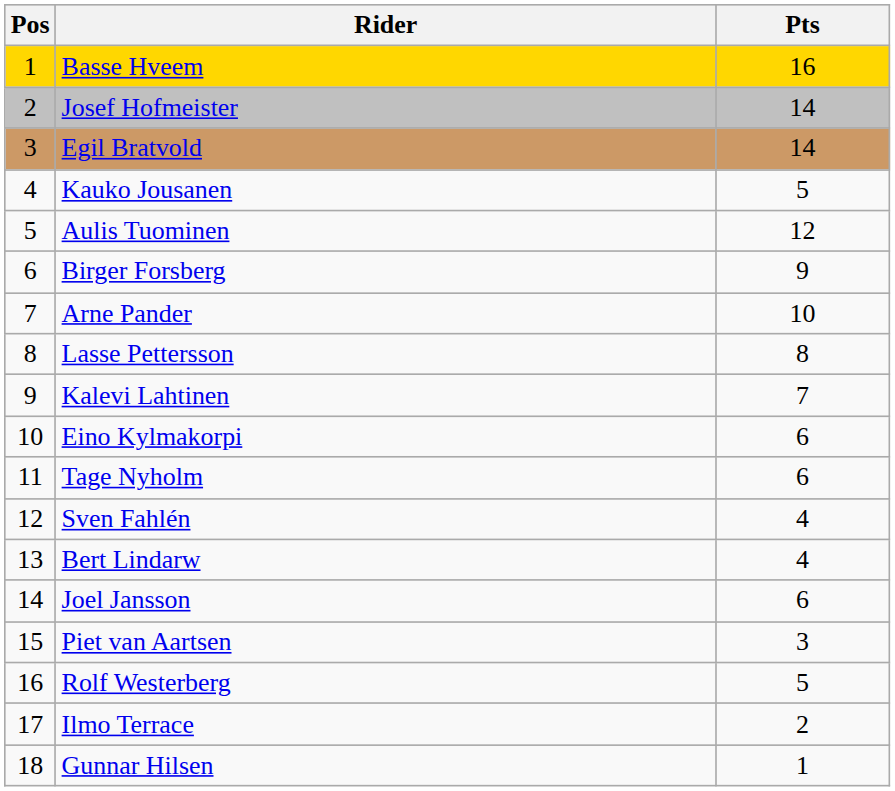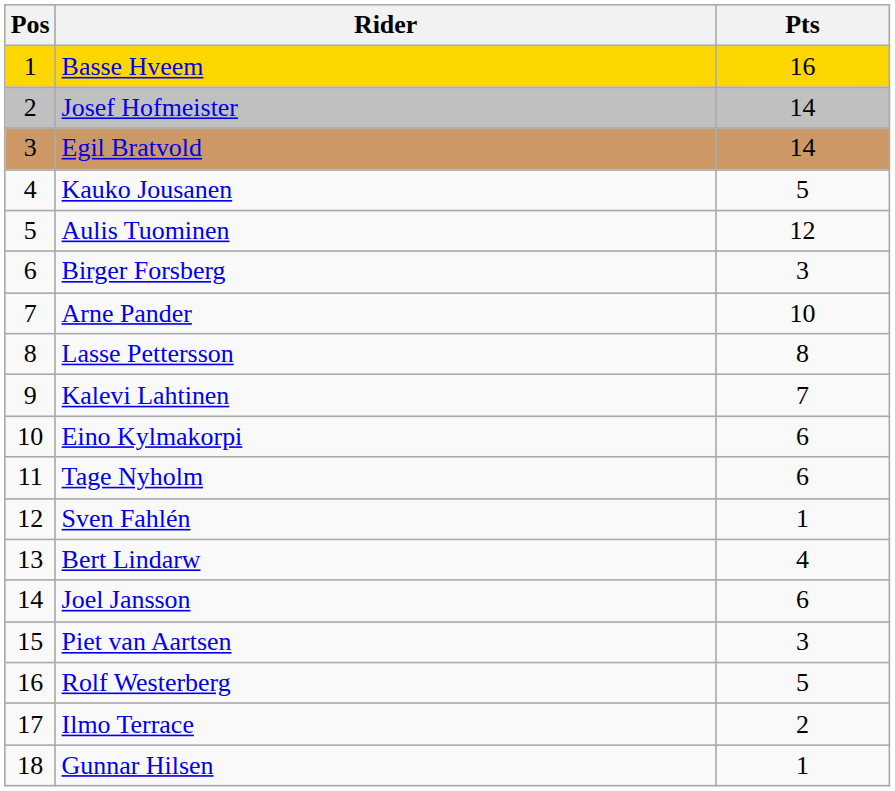 <table class="wikitable" style="font-size: 100%">
 <tr>
 <th width=20>Pos</th>
 <th width=400>Rider</th>
 <th width=100>Pts</th>
 </tr>
 <tr align=center style="background-color: gold;">
 <td>1</td>
 <td align="left"> <a href='#'>Basse Hveem</a></td>
 <td>16</td>
 </tr>
 <tr align=center style="background-color: silver;">
 <td>2</td>
 <td align="left"> <a href='#'>Josef Hofmeister</a></td>
 <td>14</td>
 </tr>
 <tr align=center style="background-color: #cc9966;">
 <td>3</td>
 <td align="left"> <a href='#'>Egil Bratvold</a></td>
 <td>14</td>
 </tr>
 <tr align=center>
 <td>4</td>
 <td align="left"> <a href='#'>Kauko Jousanen</a></td>
 <td>5</td>
 </tr>
 <tr align=center>
 <td>5</td>
 <td align="left"> <a href='#'>Aulis Tuominen</a></td>
 <td>12</td>
 </tr>
 <tr align=center>
 <td>6</td>
 <td align="left"> <a href='#'>Birger Forsberg</a></td>
-<td>9</td>
+<td>3</td>
 </tr>
 <tr align=center>
 <td>7</td>
 <td align="left"> <a href='#'>Arne Pander</a></td>
 <td>10</td>
 </tr>
 <tr align=center>
 <td>8</td>
 <td align="left"> <a href='#'>Lasse Pettersson</a></td>
 <td>8</td>
 </tr>
 <tr align=center>
 <td>9</td>
 <td align="left"> <a href='#'>Kalevi Lahtinen</a></td>
 <td>7</td>
 </tr>
 <tr align=center>
 <td>10</td>
 <td align="left"> <a href='#'>Eino Kylmakorpi</a></td>
 <td>6</td>
 </tr>
 <tr align=center>
 <td>11</td>
 <td align="left"> <a href='#'>Tage Nyholm</a></td>
 <td>6</td>
 </tr>
 <tr align=center>
 <td>12</td>
 <td align="left"> <a href='#'>Sven Fahlén</a></td>
-<td>4</td>
+<td>1</td>
 </tr>
 <tr align=center>
 <td>13</td>
 <td align="left"> <a href='#'>Bert Lindarw</a></td>
 <td>4</td>
 </tr>
 <tr align=center>
 <td>14</td>
 <td align="left"> <a href='#'>Joel Jansson</a></td>
 <td>6</td>
 </tr>
 <tr align=center>
 <td>15</td>
 <td align="left"> <a href='#'>Piet van Aartsen</a></td>
 <td>3</td>
 </tr>
 <tr align=center>
 <td>16</td>
 <td align="left"> <a href='#'>Rolf Westerberg</a></td>
 <td>5</td>
 </tr>
 <tr align=center>
 <td>17</td>
 <td align="left"> <a href='#'>Ilmo Terrace</a></td>
 <td>2</td>
 </tr>
 <tr align=center>
 <td>18</td>
 <td align="left"> <a href='#'>Gunnar Hilsen</a></td>
 <td>1</td>
 </tr>
 </table>
